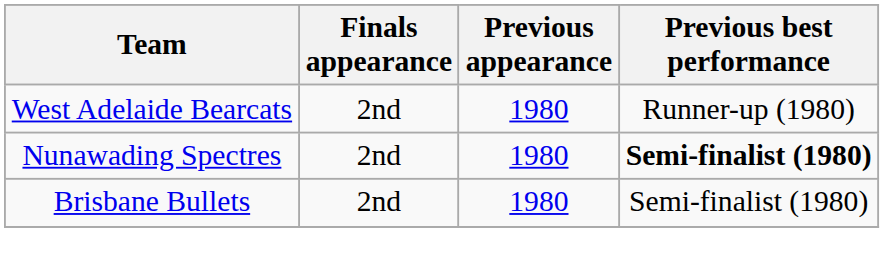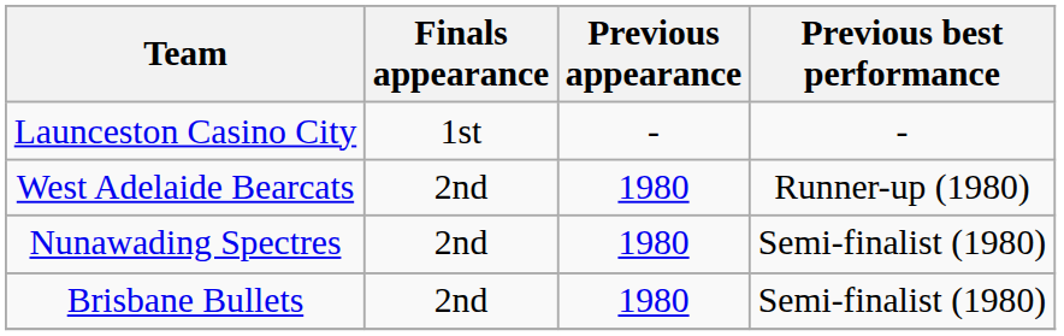 <table class="wikitable" style="text-align:center">
 <tr>
 <th>Team</th>
 <th>Finals<br>appearance</th>
 <th>Previous<br>appearance</th>
 <th>Previous best<br>performance</th>
+</tr>
+<tr>
+<td><a href='#'>Launceston Casino City</a></td>
+<td>1st</td>
+<td>-</td>
+<td>-</td>
 </tr>
 <tr>
 <td><a href='#'>West Adelaide Bearcats</a></td>
 <td>2nd</td>
 <td><a href='#'>1980</a></td>
 <td>Runner-up (1980)</td>
 </tr>
 <tr>
 <td><a href='#'>Nunawading Spectres</a></td>
 <td>2nd</td>
 <td><a href='#'>1980</a></td>
-<td><strong>Semi-finalist (1980)</strong></td>
+<td>Semi-finalist (1980)</td>
 </tr>
 <tr>
 <td><a href='#'>Brisbane Bullets</a></td>
 <td>2nd</td>
 <td><a href='#'>1980</a></td>
 <td>Semi-finalist (1980)</td>
 </tr>
 <tr>
 </tr>
 </table>
